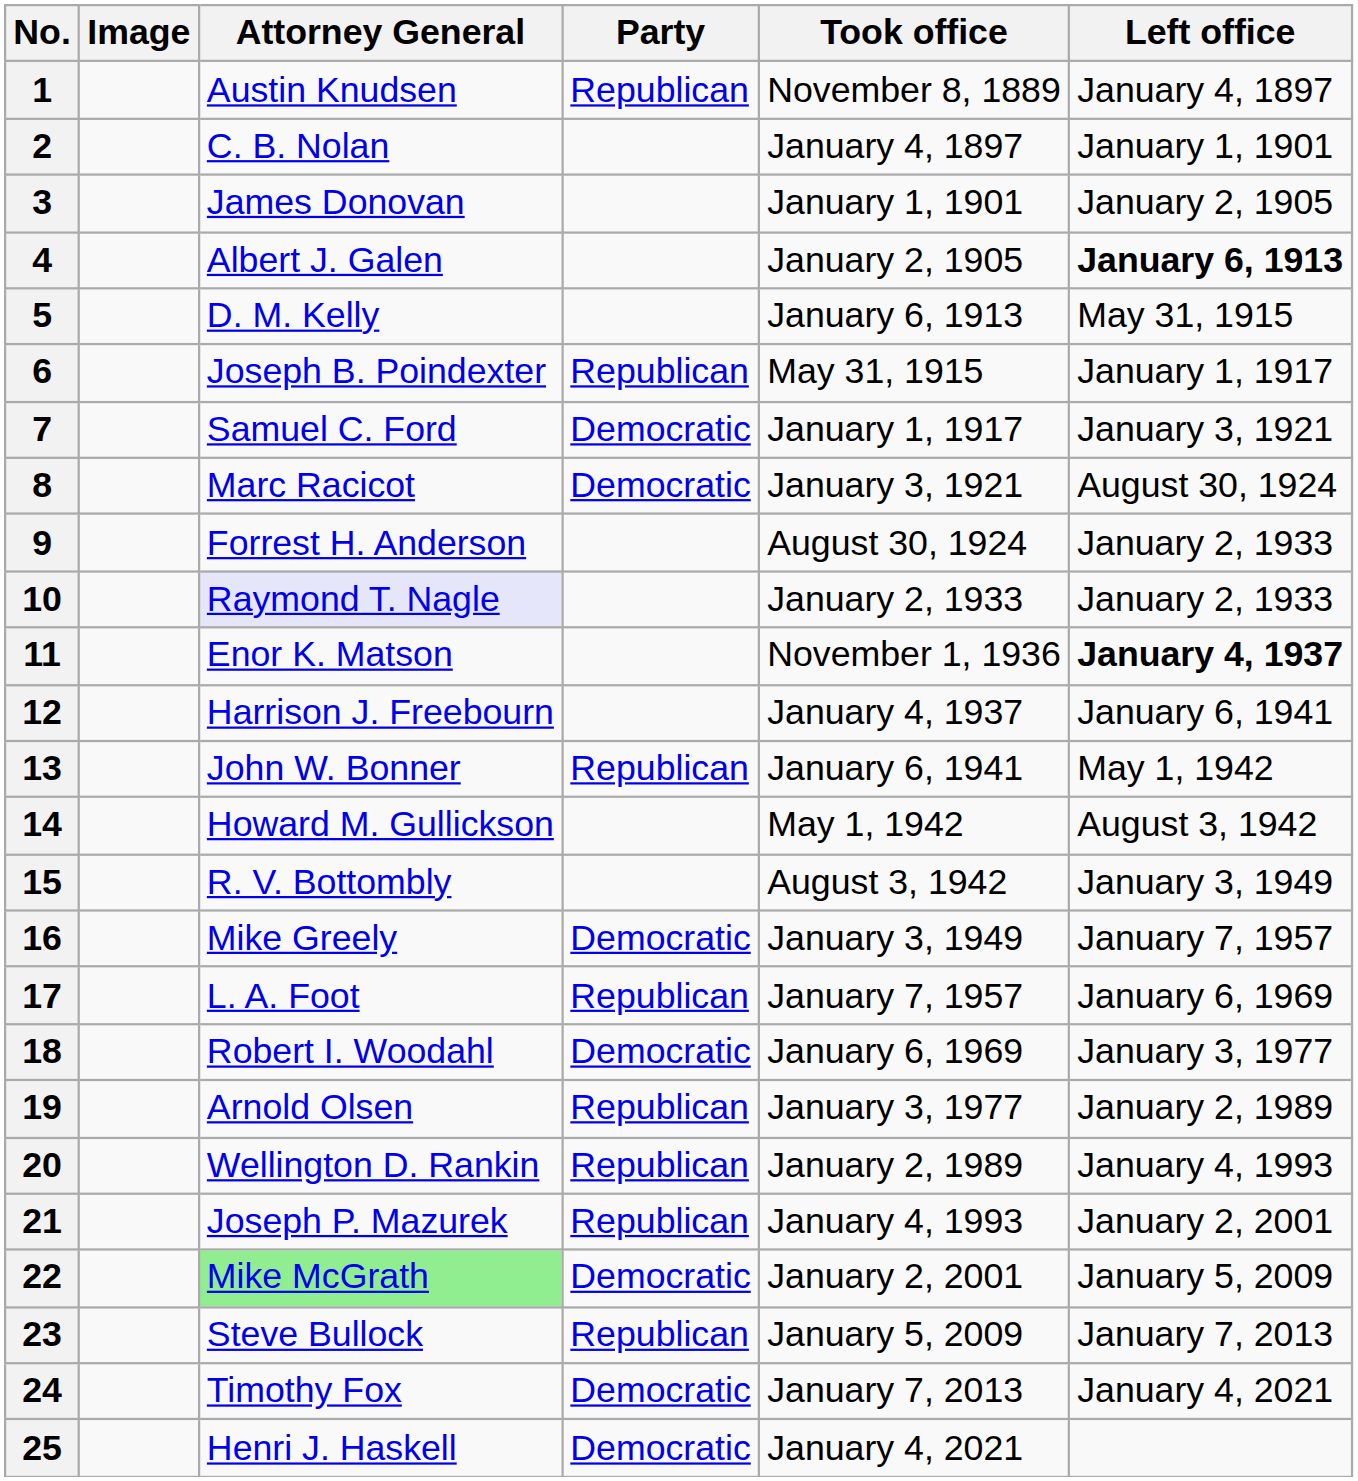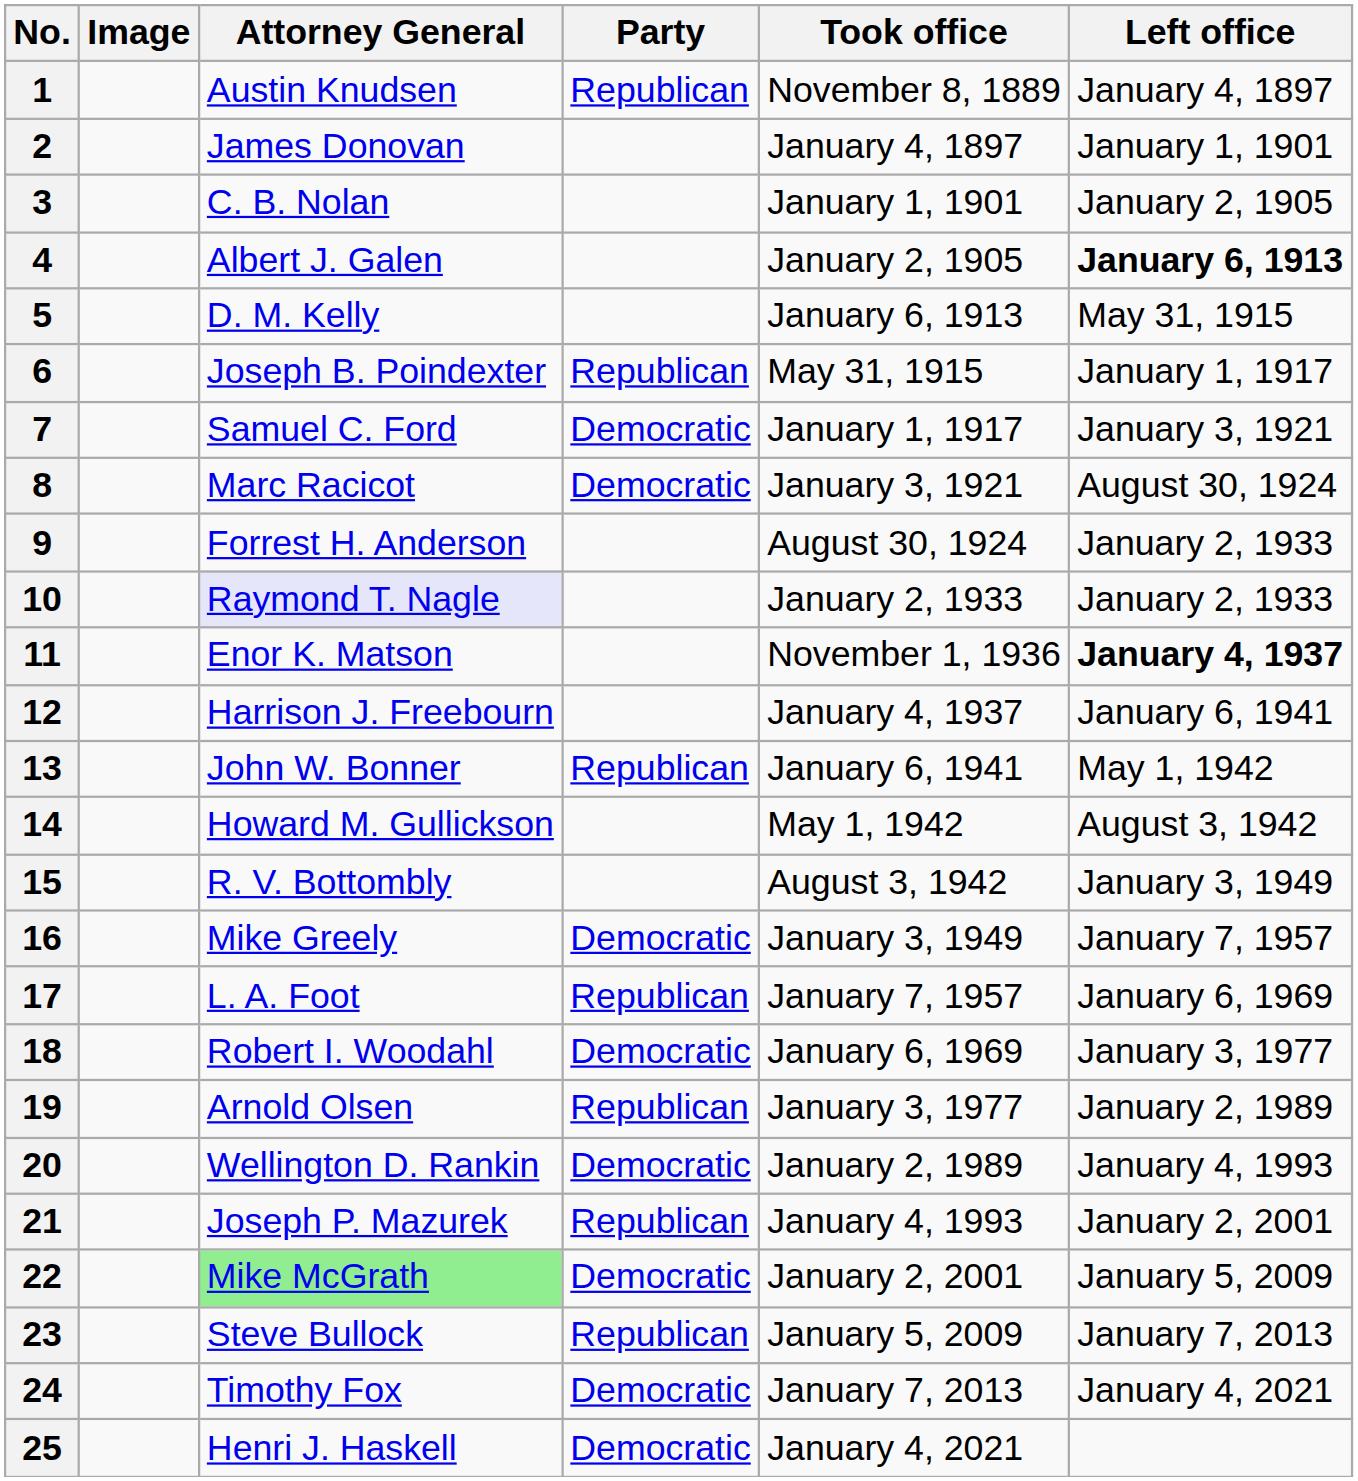 <table class="wikitable">
 <tr>
 <th>No.</th>
 <th>Image</th>
 <th>Attorney General</th>
 <th>Party</th>
 <th>Took office</th>
 <th>Left office</th>
 </tr>
 <tr>
 <th>1</th>
 <td></td>
 <td><a href='#'>Austin Knudsen</a></td>
 <td><a href='#'>Republican</a></td>
 <td>November 8, 1889</td>
 <td>January 4, 1897</td>
 </tr>
 <tr>
 <th>2</th>
 <td></td>
-<td><a href='#'>C. B. Nolan</a></td>
+<td><a href='#'>James Donovan</a></td>
 <td></td>
 <td>January 4, 1897</td>
 <td>January 1, 1901</td>
 </tr>
 <tr>
 <th>3</th>
 <td></td>
-<td><a href='#'>James Donovan</a></td>
+<td><a href='#'>C. B. Nolan</a></td>
 <td></td>
 <td>January 1, 1901</td>
 <td>January 2, 1905</td>
 </tr>
 <tr>
 <th>4</th>
 <td></td>
 <td><a href='#'>Albert J. Galen</a></td>
 <td></td>
 <td>January 2, 1905</td>
 <td><strong>January 6, 1913</strong></td>
 </tr>
 <tr>
 <th>5</th>
 <td></td>
 <td><a href='#'>D. M. Kelly</a></td>
 <td></td>
 <td>January 6, 1913</td>
 <td>May 31, 1915</td>
 </tr>
 <tr>
 <th>6</th>
 <td></td>
 <td><a href='#'>Joseph B. Poindexter</a></td>
 <td><a href='#'>Republican</a></td>
 <td>May 31, 1915</td>
 <td>January 1, 1917</td>
 </tr>
 <tr>
 <th>7</th>
 <td></td>
 <td><a href='#'>Samuel C. Ford</a></td>
 <td><a href='#'>Democratic</a></td>
 <td>January 1, 1917</td>
 <td>January 3, 1921</td>
 </tr>
 <tr>
 <th>8</th>
 <td></td>
 <td><a href='#'>Marc Racicot</a></td>
 <td><a href='#'>Democratic</a></td>
 <td>January 3, 1921</td>
 <td>August 30, 1924</td>
 </tr>
 <tr>
 <th>9</th>
 <td></td>
 <td><a href='#'>Forrest H. Anderson</a></td>
 <td></td>
 <td>August 30, 1924</td>
 <td>January 2, 1933</td>
 </tr>
 <tr>
 <th>10</th>
 <td></td>
 <td style="background: lavender;"><a href='#'>Raymond T. Nagle</a></td>
 <td></td>
 <td>January 2, 1933</td>
 <td>January 2, 1933</td>
 </tr>
 <tr>
 <th>11</th>
 <td></td>
 <td><a href='#'>Enor K. Matson</a></td>
 <td></td>
 <td>November 1, 1936</td>
 <td><strong>January 4, 1937</strong></td>
 </tr>
 <tr>
 <th>12</th>
 <td></td>
 <td><a href='#'>Harrison J. Freebourn</a></td>
 <td></td>
 <td>January 4, 1937</td>
 <td>January 6, 1941</td>
 </tr>
 <tr>
 <th>13</th>
 <td></td>
 <td><a href='#'>John W. Bonner</a></td>
 <td><a href='#'>Republican</a></td>
 <td>January 6, 1941</td>
 <td>May 1, 1942</td>
 </tr>
 <tr>
 <th>14</th>
 <td></td>
 <td><a href='#'>Howard M. Gullickson</a></td>
 <td></td>
 <td>May 1, 1942</td>
 <td>August 3, 1942</td>
 </tr>
 <tr>
 <th>15</th>
 <td></td>
 <td><a href='#'>R. V. Bottombly</a></td>
 <td></td>
 <td>August 3, 1942</td>
 <td>January 3, 1949</td>
 </tr>
 <tr>
 <th>16</th>
 <td></td>
 <td><a href='#'>Mike Greely</a></td>
 <td><a href='#'>Democratic</a></td>
 <td>January 3, 1949</td>
 <td>January 7, 1957</td>
 </tr>
 <tr>
 <th>17</th>
 <td></td>
 <td><a href='#'>L. A. Foot</a></td>
 <td><a href='#'>Republican</a></td>
 <td>January 7, 1957</td>
 <td>January 6, 1969</td>
 </tr>
 <tr>
 <th>18</th>
 <td></td>
 <td><a href='#'>Robert I. Woodahl</a></td>
 <td><a href='#'>Democratic</a></td>
 <td>January 6, 1969</td>
 <td>January 3, 1977</td>
 </tr>
 <tr>
 <th>19</th>
 <td></td>
 <td><a href='#'>Arnold Olsen</a></td>
 <td><a href='#'>Republican</a></td>
 <td>January 3, 1977</td>
 <td>January 2, 1989</td>
 </tr>
 <tr>
 <th>20</th>
 <td></td>
 <td><a href='#'>Wellington D. Rankin</a></td>
-<td><a href='#'>Republican</a></td>
+<td><a href='#'>Democratic</a></td>
 <td>January 2, 1989</td>
 <td>January 4, 1993</td>
 </tr>
 <tr>
 <th>21</th>
 <td></td>
 <td><a href='#'>Joseph P. Mazurek</a></td>
 <td><a href='#'>Republican</a></td>
 <td>January 4, 1993</td>
 <td>January 2, 2001</td>
 </tr>
 <tr>
 <th>22</th>
 <td></td>
 <td style="background: lightgreen;"><a href='#'>Mike McGrath</a></td>
 <td><a href='#'>Democratic</a></td>
 <td>January 2, 2001</td>
 <td>January 5, 2009</td>
 </tr>
 <tr>
 <th>23</th>
 <td></td>
 <td><a href='#'>Steve Bullock</a></td>
 <td><a href='#'>Republican</a></td>
 <td>January 5, 2009</td>
 <td>January 7, 2013</td>
 </tr>
 <tr>
 <th>24</th>
 <td></td>
 <td><a href='#'>Timothy Fox</a></td>
 <td><a href='#'>Democratic</a></td>
 <td>January 7, 2013</td>
 <td>January 4, 2021</td>
 </tr>
 <tr>
 <th>25</th>
 <td></td>
 <td><a href='#'>Henri J. Haskell</a></td>
 <td><a href='#'>Democratic</a></td>
 <td>January 4, 2021</td>
 <td></td>
 </tr>
 </table>
